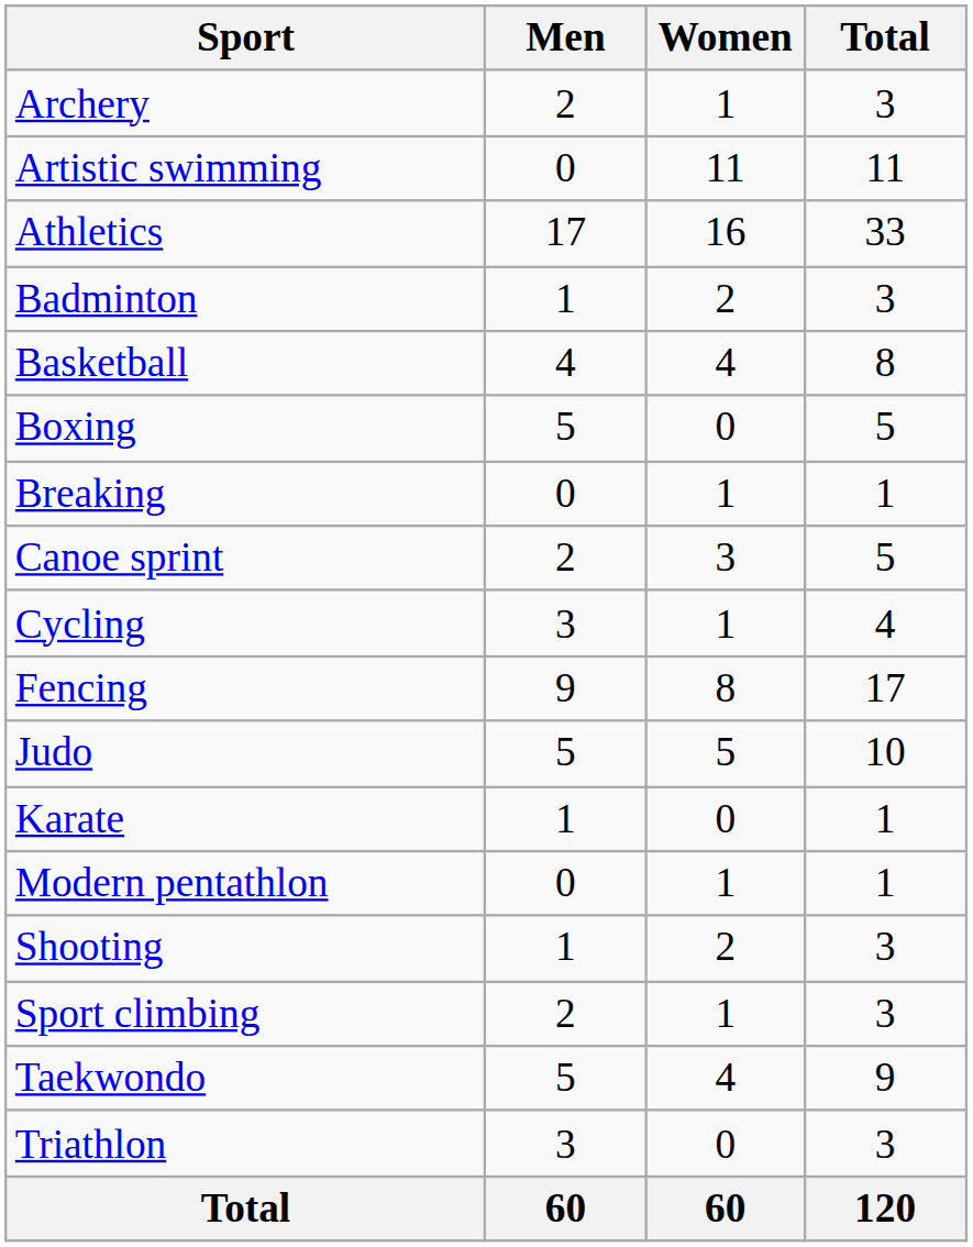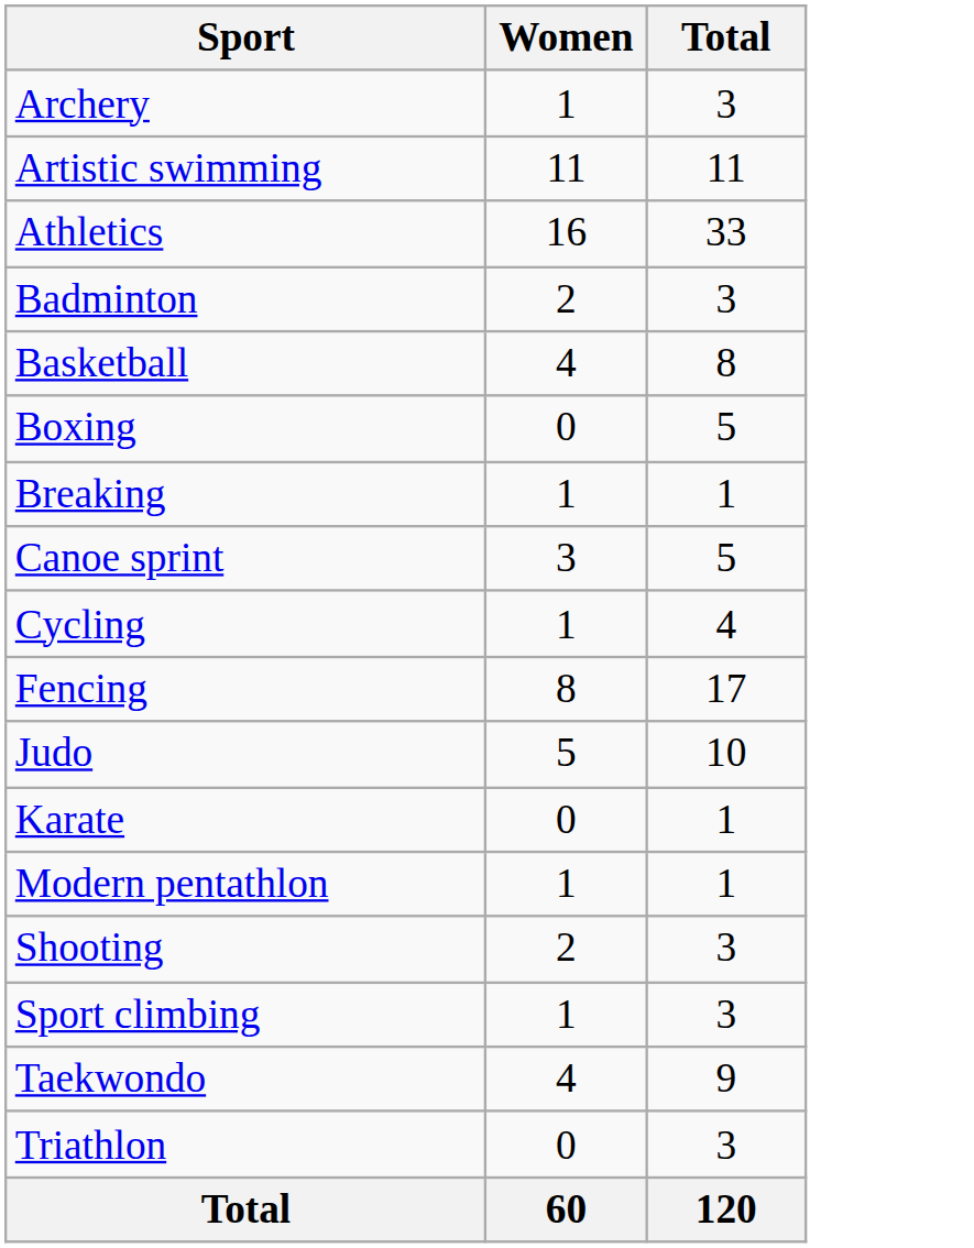 <table class="wikitable sortable" style="text-align:center;">
 <tr>
 <th width=180>Sport</th>
-<th width=55>Men</th>
 <th width=55>Women</th>
 <th width=55>Total</th>
 </tr>
 <tr>
 <td align=left><a href='#'>Archery</a></td>
-<td>2</td>
 <td>1</td>
 <td>3</td>
 </tr>
 <tr>
 <td align=left><a href='#'>Artistic swimming</a></td>
-<td>0</td>
 <td>11</td>
 <td>11</td>
 </tr>
 <tr>
 <td align=left><a href='#'>Athletics</a></td>
-<td>17</td>
 <td>16</td>
 <td>33</td>
 </tr>
 <tr>
 <td align=left><a href='#'>Badminton</a></td>
-<td>1</td>
 <td>2</td>
 <td>3</td>
 </tr>
 <tr>
 <td align=left><a href='#'>Basketball</a></td>
 <td>4</td>
-<td>4</td>
 <td>8</td>
 </tr>
 <tr>
 <td align=left><a href='#'>Boxing</a></td>
-<td>5</td>
 <td>0</td>
 <td>5</td>
 </tr>
 <tr>
 <td align=left><a href='#'>Breaking</a></td>
-<td>0</td>
 <td>1</td>
 <td>1</td>
 </tr>
 <tr>
 <td align=left><a href='#'>Canoe sprint</a></td>
-<td>2</td>
 <td>3</td>
 <td>5</td>
 </tr>
 <tr>
 <td align=left><a href='#'>Cycling</a></td>
-<td>3</td>
 <td>1</td>
 <td>4</td>
 </tr>
 <tr>
 <td align=left><a href='#'>Fencing</a></td>
-<td>9</td>
 <td>8</td>
 <td>17</td>
 </tr>
 <tr>
 <td align=left><a href='#'>Judo</a></td>
 <td>5</td>
-<td>5</td>
 <td>10</td>
 </tr>
 <tr>
 <td align=left><a href='#'>Karate</a></td>
-<td>1</td>
 <td>0</td>
 <td>1</td>
 </tr>
 <tr>
 <td align=left><a href='#'>Modern pentathlon</a></td>
-<td>0</td>
 <td>1</td>
 <td>1</td>
 </tr>
 <tr>
 <td align=left><a href='#'>Shooting</a></td>
-<td>1</td>
 <td>2</td>
 <td>3</td>
 </tr>
 <tr>
 <td align=left><a href='#'>Sport climbing</a></td>
-<td>2</td>
 <td>1</td>
 <td>3</td>
 </tr>
 <tr>
 <td align=left><a href='#'>Taekwondo</a></td>
-<td>5</td>
 <td>4</td>
 <td>9</td>
 </tr>
 <tr>
 <td align=left><a href='#'>Triathlon</a></td>
-<td>3</td>
 <td>0</td>
 <td>3</td>
 </tr>
 <tr>
 <th>Total</th>
 <th>60</th>
-<th>60</th>
 <th>120</th>
 </tr>
 </table>
